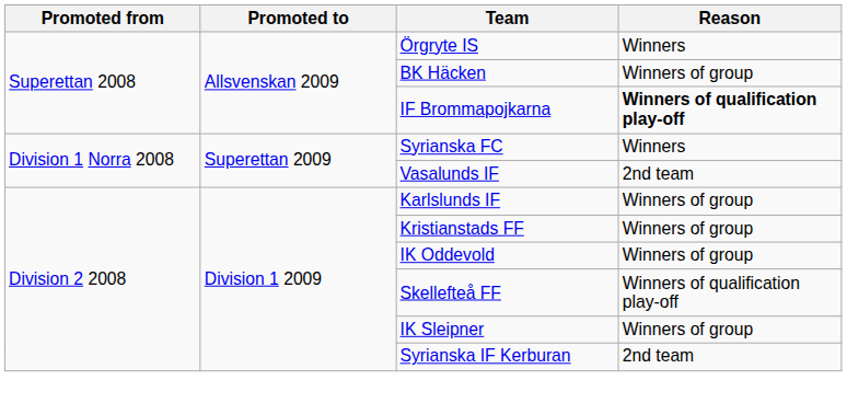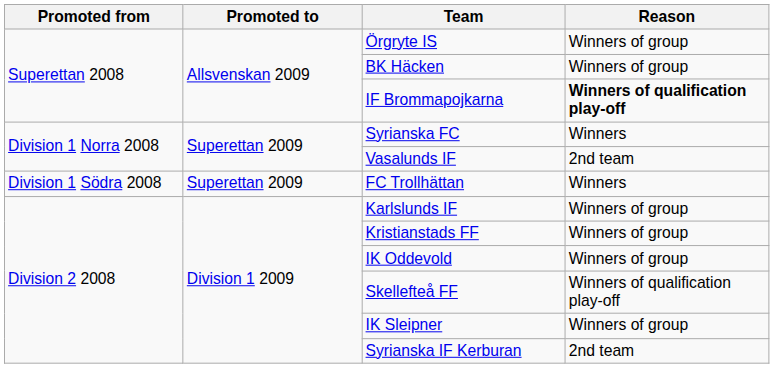 <table class="wikitable" style="text-align: left;">
 <tr>
 <th style="width: 175px;">Promoted from</th>
 <th style="width: 175px;">Promoted to</th>
 <th style="width: 200px;">Team</th>
 <th style="width: 200px;">Reason</th>
 </tr>
 <tr>
 <td rowspan="3"><a href='#'>Superettan</a> 2008</td>
 <td rowspan="3"><a href='#'>Allsvenskan</a> 2009</td>
 <td><a href='#'>Örgryte IS</a></td>
-<td>Winners</td>
+<td>Winners of group</td>
 </tr>
 <tr>
 <td><a href='#'>BK Häcken</a></td>
 <td>Winners of group</td>
 </tr>
 <tr>
 <td><a href='#'>IF Brommapojkarna</a></td>
 <td><strong>Winners of qualification play-off</strong></td>
 </tr>
 <tr>
 <td rowspan="2"><a href='#'>Division 1</a> <a href='#'>Norra</a> 2008</td>
 <td rowspan="2"><a href='#'>Superettan</a> 2009</td>
 <td><a href='#'>Syrianska FC</a></td>
 <td>Winners</td>
 </tr>
 <tr>
 <td><a href='#'>Vasalunds IF</a></td>
 <td>2nd team</td>
+</tr>
+<tr>
+<td rowspan="1"><a href='#'>Division 1</a> <a href='#'>Södra</a> 2008</td>
+<td rowspan="1"><a href='#'>Superettan</a> 2009</td>
+<td><a href='#'>FC Trollhättan</a></td>
+<td>Winners</td>
 </tr>
 <tr>
 <td rowspan="6"><a href='#'>Division 2</a> 2008</td>
 <td rowspan="6"><a href='#'>Division 1</a> 2009</td>
 <td><a href='#'>Karlslunds IF</a></td>
 <td>Winners of group</td>
 </tr>
 <tr>
 <td><a href='#'>Kristianstads FF</a></td>
 <td>Winners of group</td>
 </tr>
 <tr>
 <td><a href='#'>IK Oddevold</a></td>
 <td>Winners of group</td>
 </tr>
 <tr>
 <td><a href='#'>Skellefteå FF</a></td>
 <td>Winners of qualification play-off</td>
 </tr>
 <tr>
 <td><a href='#'>IK Sleipner</a></td>
 <td>Winners of group</td>
 </tr>
 <tr>
 <td><a href='#'>Syrianska IF Kerburan</a></td>
 <td>2nd team</td>
 </tr>
 </table>
